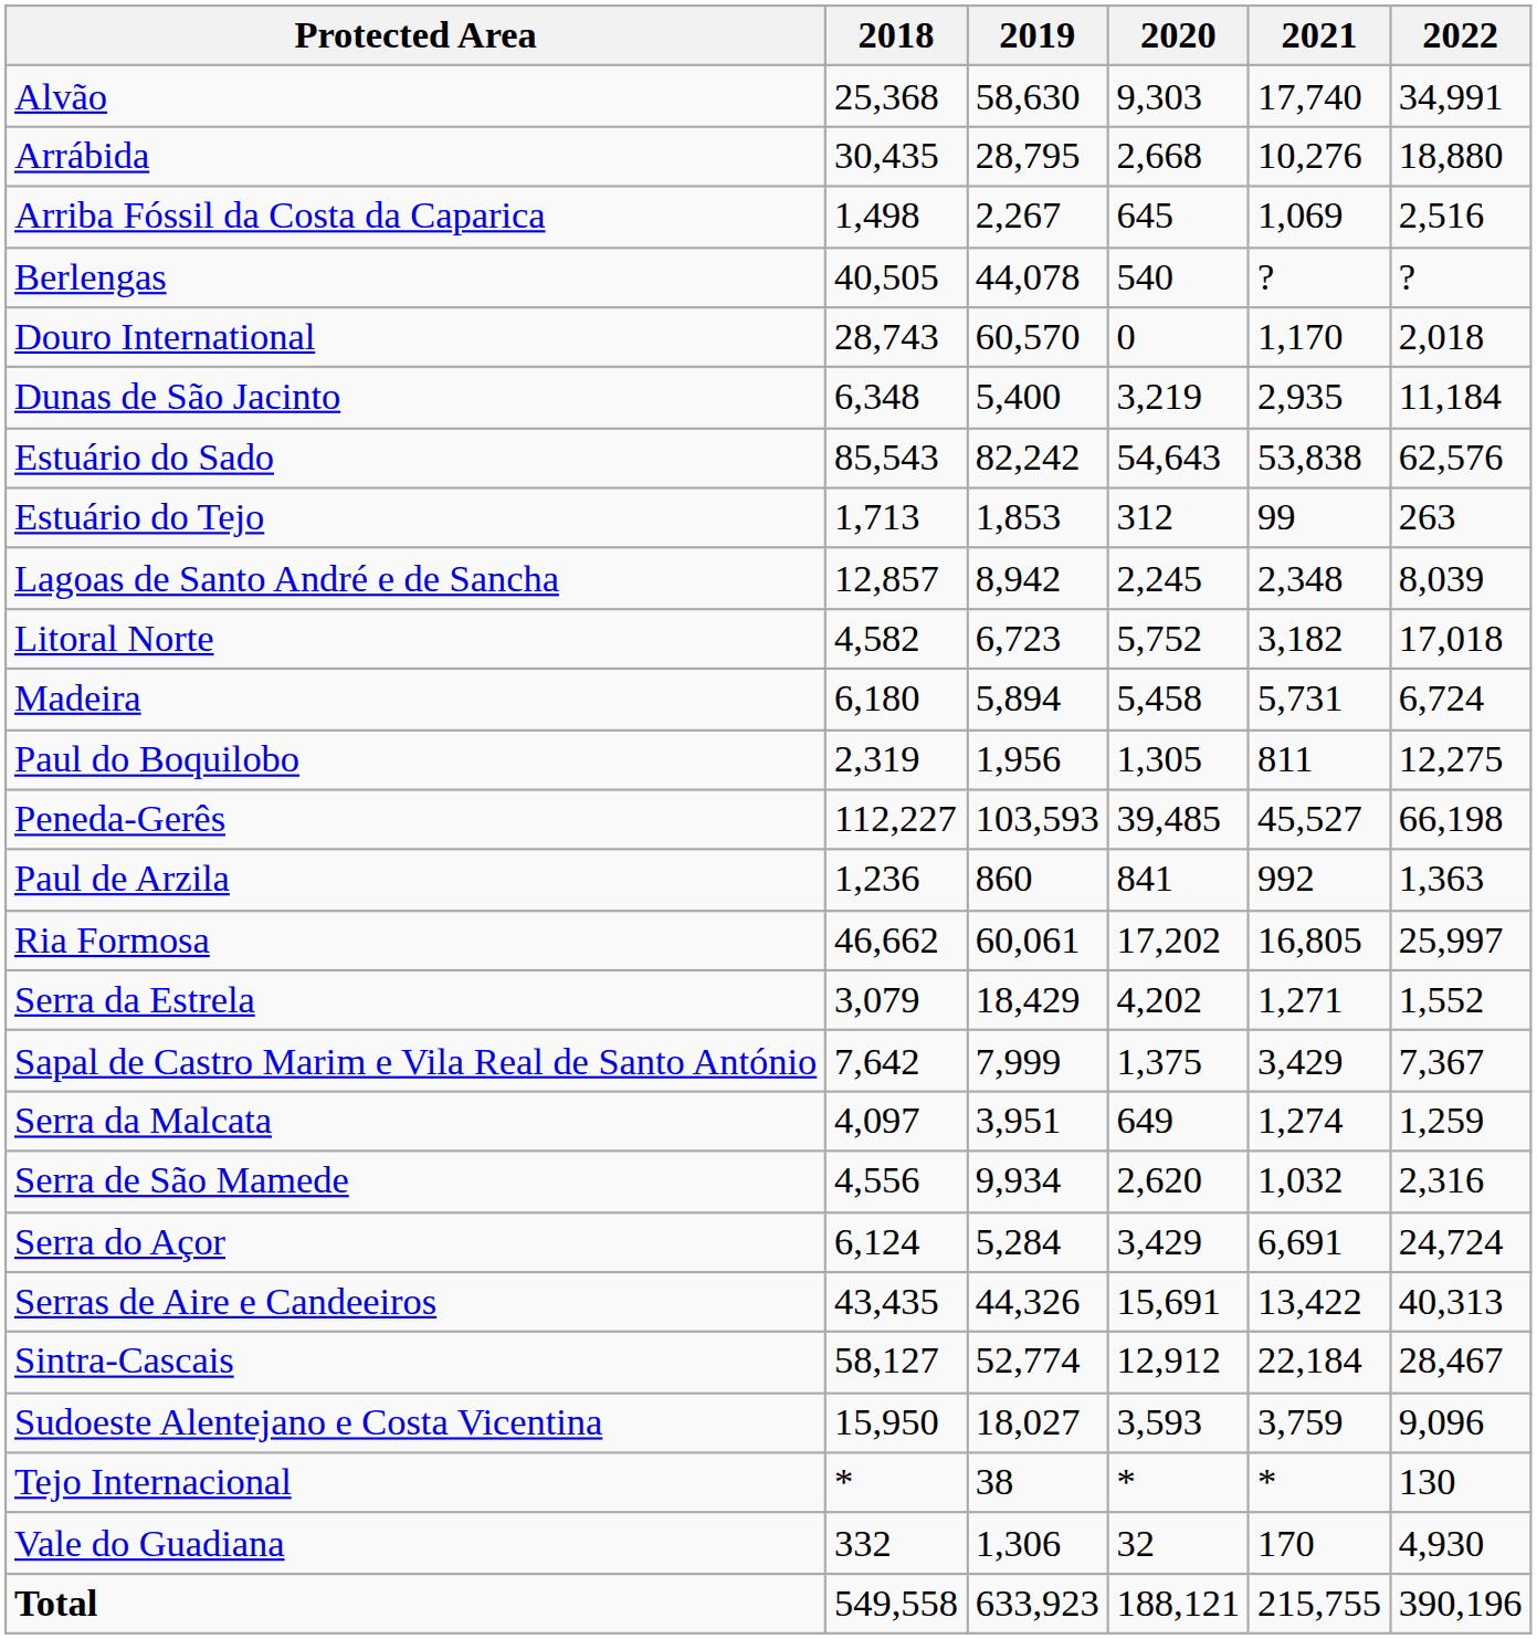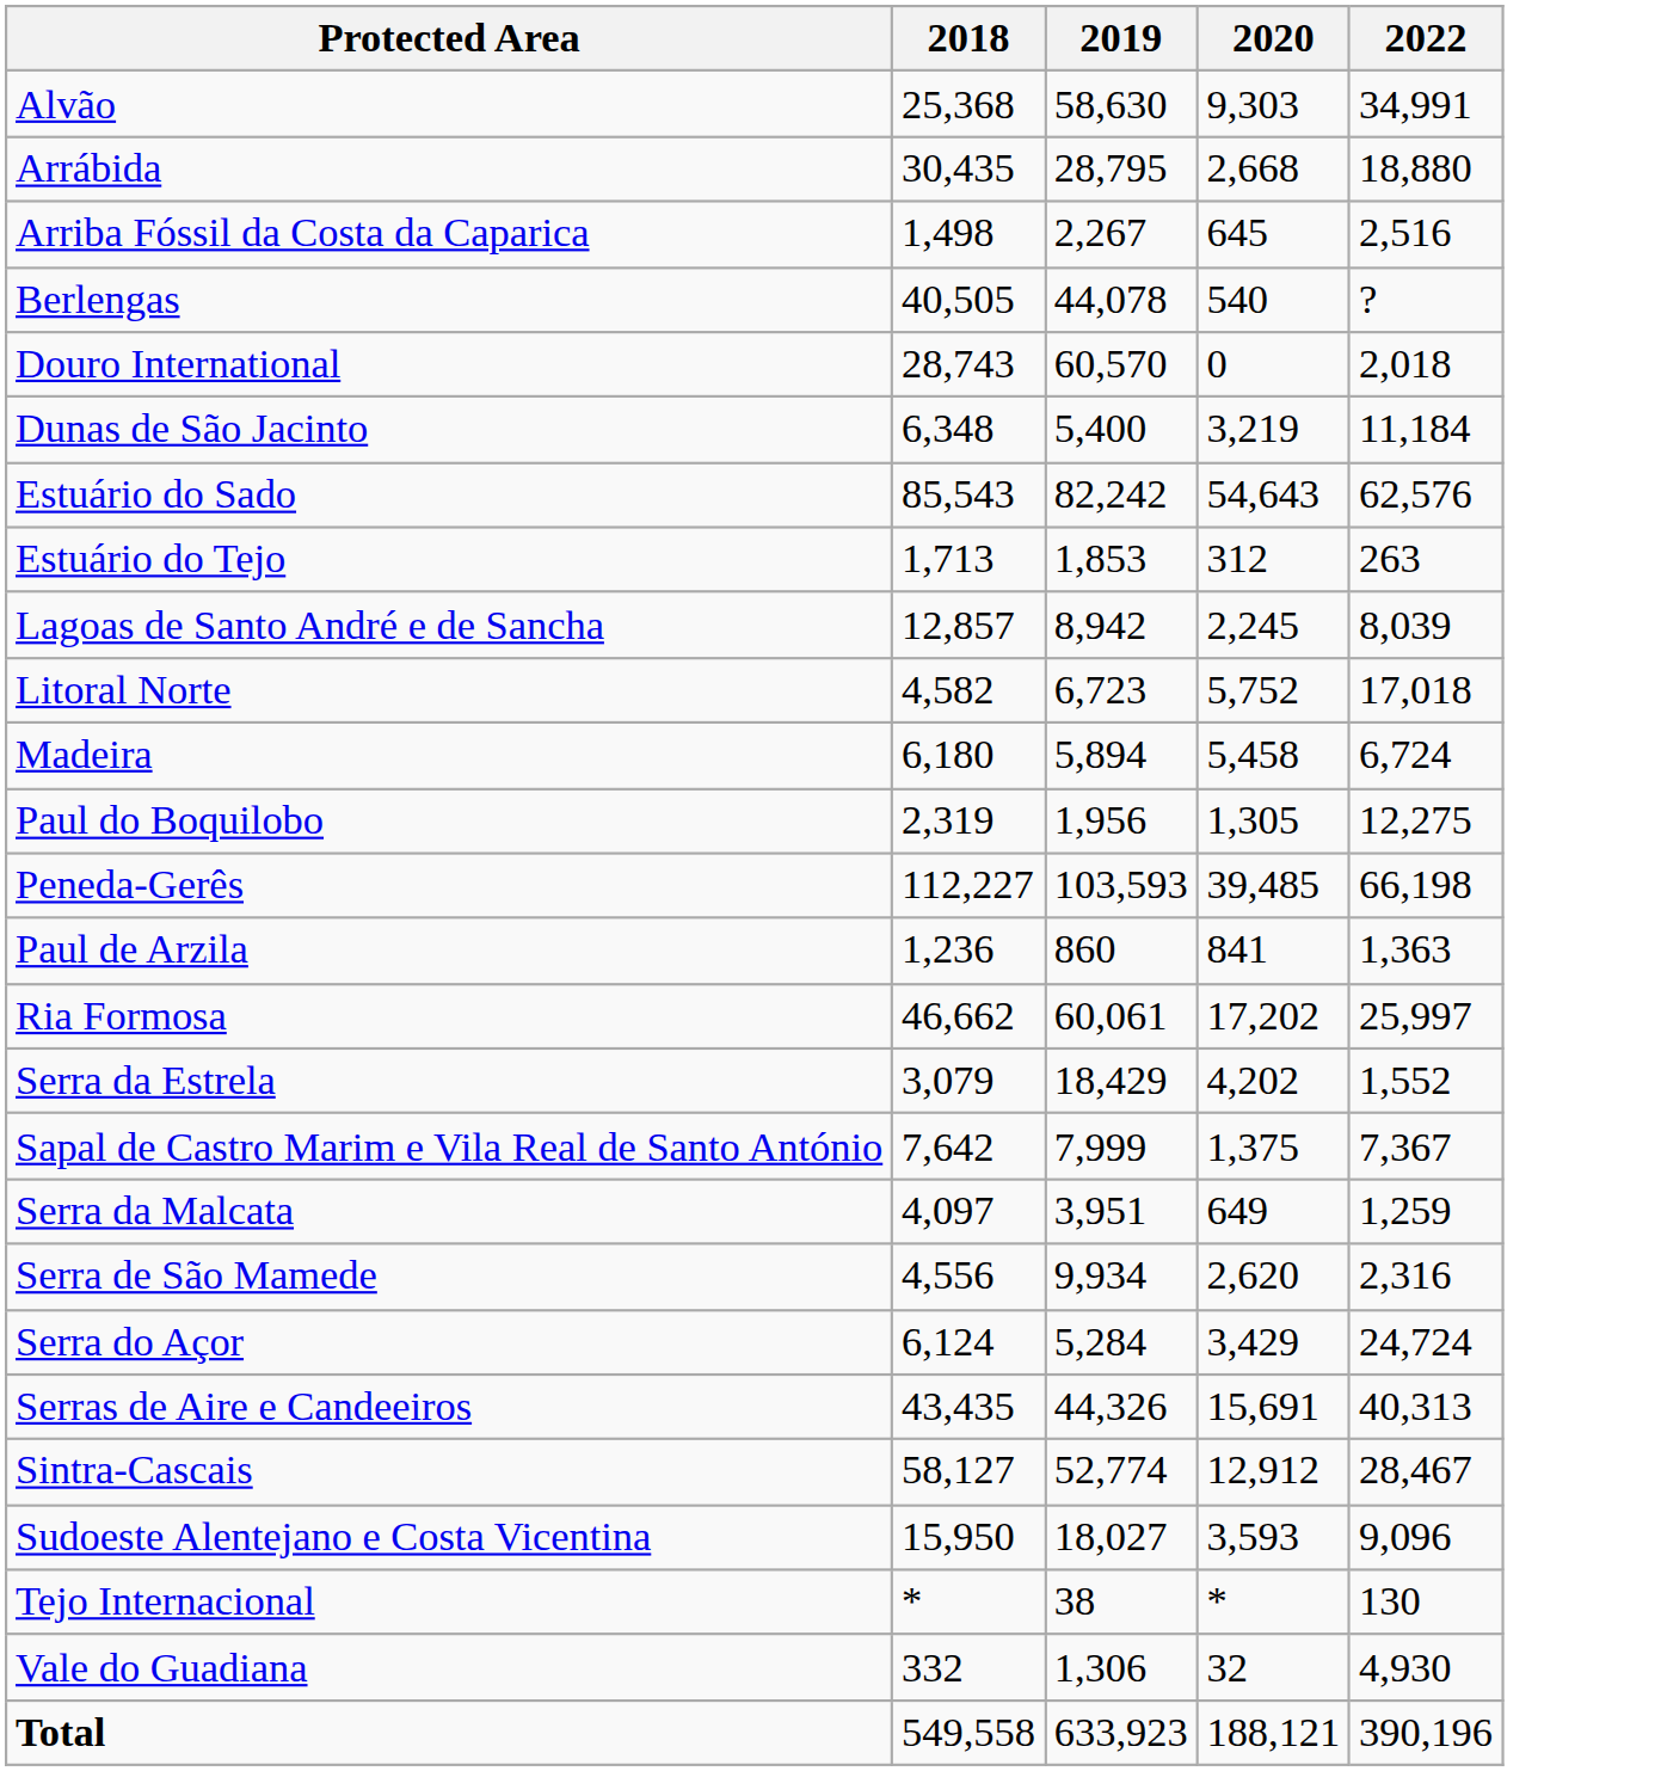 <table class="wikitable sortable">
 <tr>
 <th>Protected Area</th>
 <th>2018</th>
 <th>2019</th>
 <th>2020</th>
-<th>2021</th>
 <th>2022</th>
 </tr>
 <tr>
 <td><a href='#'>Alvão</a></td>
 <td>25,368</td>
 <td>58,630</td>
 <td>9,303</td>
-<td>17,740</td>
 <td>34,991</td>
 </tr>
 <tr>
 <td><a href='#'>Arrábida</a></td>
 <td>30,435</td>
 <td>28,795</td>
 <td>2,668</td>
-<td>10,276</td>
 <td>18,880</td>
 </tr>
 <tr>
 <td><a href='#'>Arriba Fóssil da Costa da Caparica</a></td>
 <td>1,498</td>
 <td>2,267</td>
 <td>645</td>
-<td>1,069</td>
 <td>2,516</td>
 </tr>
 <tr>
 <td><a href='#'>Berlengas</a></td>
 <td>40,505</td>
 <td>44,078</td>
 <td>540</td>
 <td>?</td>
-<td>?</td>
 </tr>
 <tr>
 <td><a href='#'>Douro International</a></td>
 <td>28,743</td>
 <td>60,570</td>
 <td>0</td>
-<td>1,170</td>
 <td>2,018</td>
 </tr>
 <tr>
 <td><a href='#'>Dunas de São Jacinto</a></td>
 <td>6,348</td>
 <td>5,400</td>
 <td>3,219</td>
-<td>2,935</td>
 <td>11,184</td>
 </tr>
 <tr>
 <td><a href='#'>Estuário do Sado</a></td>
 <td>85,543</td>
 <td>82,242</td>
 <td>54,643</td>
-<td>53,838</td>
 <td>62,576</td>
 </tr>
 <tr>
 <td><a href='#'>Estuário do Tejo</a></td>
 <td>1,713</td>
 <td>1,853</td>
 <td>312</td>
-<td>99</td>
 <td>263</td>
 </tr>
 <tr>
 <td><a href='#'>Lagoas de Santo André e de Sancha</a></td>
 <td>12,857</td>
 <td>8,942</td>
 <td>2,245</td>
-<td>2,348</td>
 <td>8,039</td>
 </tr>
 <tr>
 <td><a href='#'>Litoral Norte</a></td>
 <td>4,582</td>
 <td>6,723</td>
 <td>5,752</td>
-<td>3,182</td>
 <td>17,018</td>
 </tr>
 <tr>
 <td><a href='#'>Madeira</a></td>
 <td>6,180</td>
 <td>5,894</td>
 <td>5,458</td>
-<td>5,731</td>
 <td>6,724</td>
 </tr>
 <tr>
 <td><a href='#'>Paul do Boquilobo</a></td>
 <td>2,319</td>
 <td>1,956</td>
 <td>1,305</td>
-<td>811</td>
 <td>12,275</td>
 </tr>
 <tr>
 <td><a href='#'>Peneda-Gerês</a></td>
 <td>112,227</td>
 <td>103,593</td>
 <td>39,485</td>
-<td>45,527</td>
 <td>66,198</td>
 </tr>
 <tr>
 <td><a href='#'>Paul de Arzila</a></td>
 <td>1,236</td>
 <td>860</td>
 <td>841</td>
-<td>992</td>
 <td>1,363</td>
 </tr>
 <tr>
 <td><a href='#'>Ria Formosa</a></td>
 <td>46,662</td>
 <td>60,061</td>
 <td>17,202</td>
-<td>16,805</td>
 <td>25,997</td>
 </tr>
 <tr>
 <td><a href='#'>Serra da Estrela</a></td>
 <td>3,079</td>
 <td>18,429</td>
 <td>4,202</td>
-<td>1,271</td>
 <td>1,552</td>
 </tr>
 <tr>
 <td><a href='#'>Sapal de Castro Marim e Vila Real de Santo António</a></td>
 <td>7,642</td>
 <td>7,999</td>
 <td>1,375</td>
-<td>3,429</td>
 <td>7,367</td>
 </tr>
 <tr>
 <td><a href='#'>Serra da Malcata</a></td>
 <td>4,097</td>
 <td>3,951</td>
 <td>649</td>
-<td>1,274</td>
 <td>1,259</td>
 </tr>
 <tr>
 <td><a href='#'>Serra de São Mamede</a></td>
 <td>4,556</td>
 <td>9,934</td>
 <td>2,620</td>
-<td>1,032</td>
 <td>2,316</td>
 </tr>
 <tr>
 <td><a href='#'>Serra do Açor</a></td>
 <td>6,124</td>
 <td>5,284</td>
 <td>3,429</td>
-<td>6,691</td>
 <td>24,724</td>
 </tr>
 <tr>
 <td><a href='#'>Serras de Aire e Candeeiros</a></td>
 <td>43,435</td>
 <td>44,326</td>
 <td>15,691</td>
-<td>13,422</td>
 <td>40,313</td>
 </tr>
 <tr>
 <td><a href='#'>Sintra-Cascais</a></td>
 <td>58,127</td>
 <td>52,774</td>
 <td>12,912</td>
-<td>22,184</td>
 <td>28,467</td>
 </tr>
 <tr>
 <td><a href='#'>Sudoeste Alentejano e Costa Vicentina</a></td>
 <td>15,950</td>
 <td>18,027</td>
 <td>3,593</td>
-<td>3,759</td>
 <td>9,096</td>
 </tr>
 <tr>
 <td><a href='#'>Tejo Internacional</a></td>
 <td>*</td>
 <td>38</td>
-<td>*</td>
 <td>*</td>
 <td>130</td>
 </tr>
 <tr>
 <td><a href='#'>Vale do Guadiana</a></td>
 <td>332</td>
 <td>1,306</td>
 <td>32</td>
-<td>170</td>
 <td>4,930</td>
 </tr>
 <tr>
 <td><strong>Total</strong></td>
 <td>549,558</td>
 <td>633,923</td>
 <td>188,121</td>
-<td>215,755</td>
 <td>390,196</td>
 </tr>
 </table>
